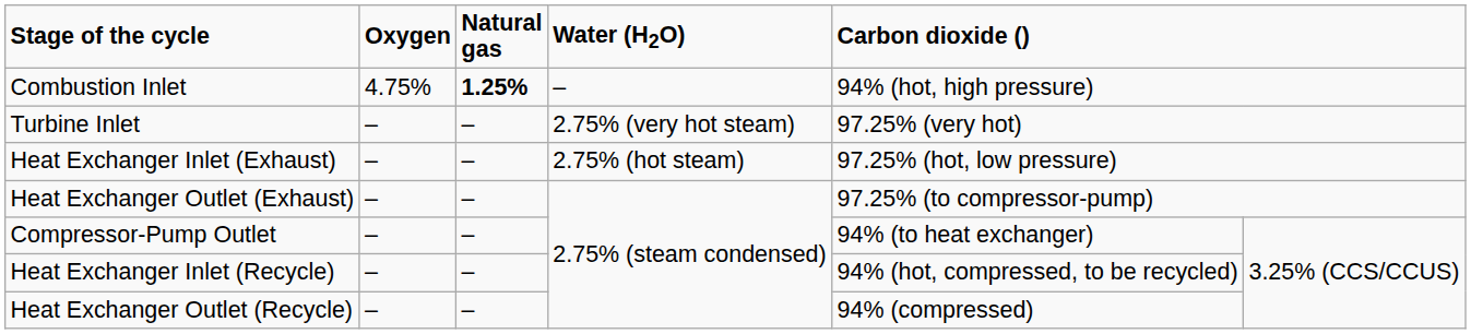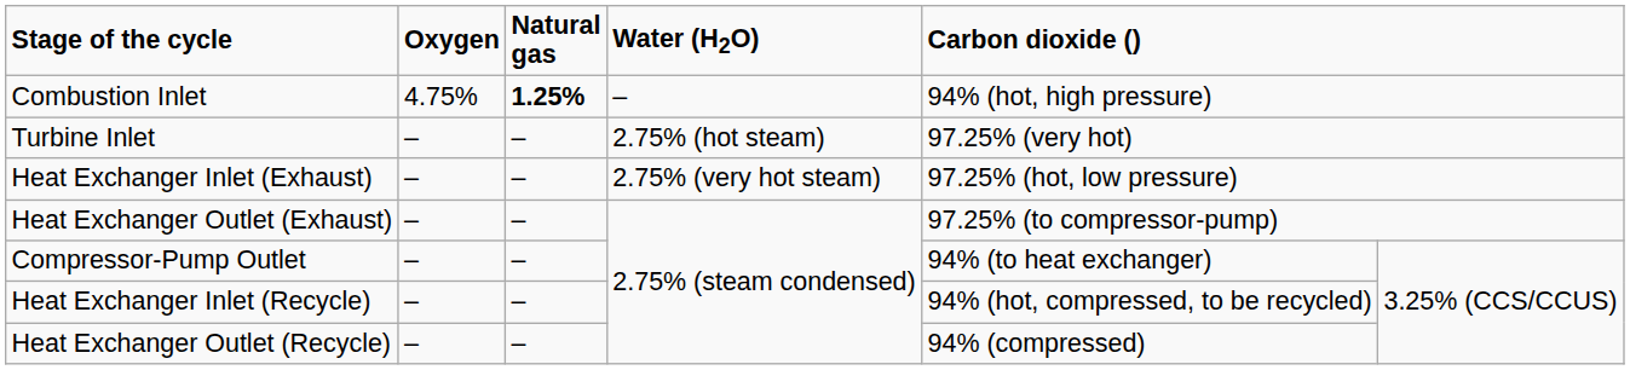 <table class="wikitable">
 <tr>
 <td><strong>Stage of the cycle</strong></td>
 <td><strong>Oxygen</strong></td>
 <td><strong>Natural</strong><br><strong>gas</strong></td>
 <td><strong>Water (H<sub>2</sub>O)</strong></td>
 <td colspan="2"><strong>Carbon dioxide ()</strong></td>
 </tr>
 <tr>
 <td>Combustion Inlet</td>
 <td>4.75%</td>
 <td><strong>1.25%</strong></td>
 <td>–</td>
 <td colspan="2">94% (hot, high pressure)</td>
 </tr>
 <tr>
 <td>Turbine Inlet</td>
 <td>–</td>
 <td>–</td>
-<td>2.75% (very hot steam)</td>
+<td>2.75% (hot steam)</td>
 <td colspan="2">97.25% (very hot)</td>
 </tr>
 <tr>
 <td>Heat Exchanger Inlet (Exhaust)</td>
 <td>–</td>
 <td>–</td>
-<td>2.75% (hot steam)</td>
+<td>2.75% (very hot steam)</td>
 <td colspan="2">97.25% (hot, low pressure)</td>
 </tr>
 <tr>
 <td>Heat Exchanger Outlet (Exhaust)</td>
 <td>–</td>
 <td>–</td>
 <td rowspan="4">2.75% (steam condensed)</td>
 <td colspan="2">97.25% (to compressor-pump)</td>
 </tr>
 <tr>
 <td>Compressor-Pump Outlet</td>
 <td>–</td>
 <td>–</td>
 <td>94% (to heat exchanger)</td>
 <td rowspan="3">3.25% (CCS/CCUS)</td>
 </tr>
 <tr>
 <td>Heat Exchanger Inlet (Recycle)</td>
 <td>–</td>
 <td>–</td>
 <td>94% (hot, compressed, to be recycled)</td>
 </tr>
 <tr>
 <td>Heat Exchanger Outlet (Recycle)</td>
 <td>–</td>
 <td>–</td>
 <td>94% (compressed)</td>
 </tr>
 </table>
